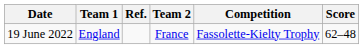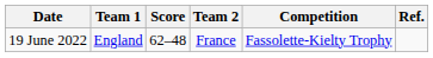 <table class="wikitable" style="text-align: center;">
 <tr>
 <th>Date</th>
 <th>Team 1</th>
-<th>Ref.</th>
+<th>Score</th>
 <th>Team 2</th>
 <th>Competition</th>
-<th>Score</th>
+<th>Ref.</th>
 </tr>
 <tr>
 <td>19 June 2022</td>
 <td> <a href='#'>England</a></td>
-<td></td>
+<td>62–48</td>
 <td> <a href='#'>France</a></td>
 <td><a href='#'>Fassolette-Kielty Trophy</a></td>
-<td>62–48</td>
+<td></td>
 </tr>
 </table>
